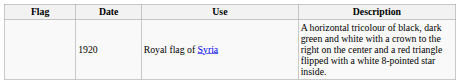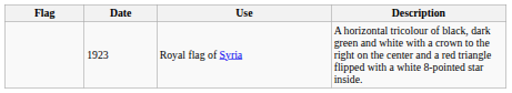 <table class="wikitable">
 <tr>
 <th style="width:110px;">Flag</th>
 <th style="width:100px;">Date</th>
 <th style="width:250px;">Use</th>
 <th style="width:250px;">Description</th>
 </tr>
 <tr>
 <td></td>
-<td>1920</td>
+<td>1923</td>
 <td>Royal flag of <a href='#'>Syria</a></td>
 <td>A horizontal tricolour of black, dark green and white with a crown to the right on the center and a red triangle flipped with a white 8-pointed star inside.</td>
 </tr>
 </table>
